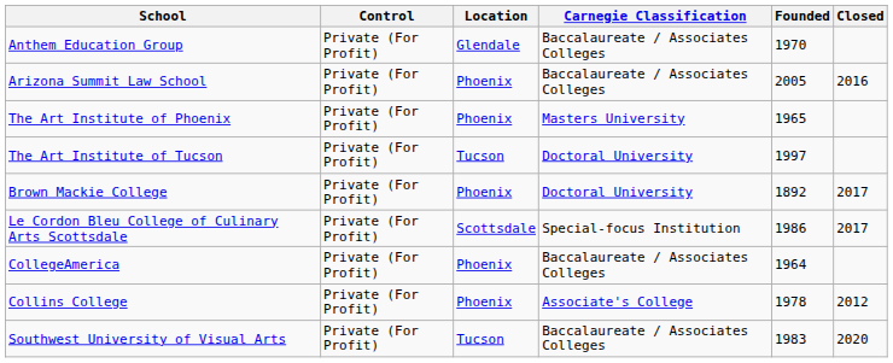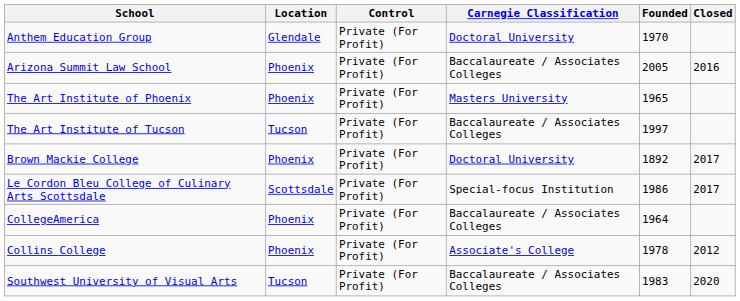 <table class="wikitable sortable">
 <tr>
 <th>School</th>
+<th>Location</th>
 <th>Control</th>
-<th>Location</th>
 <th><a href='#'>Carnegie Classification</a></th>
 <th>Founded</th>
 <th>Closed</th>
 </tr>
 <tr>
 <td><a href='#'>Anthem Education Group</a></td>
+<td><a href='#'>Glendale</a></td>
 <td>Private (For Profit)</td>
-<td><a href='#'>Glendale</a></td>
-<td>Baccalaureate / Associates Colleges</td>
+<td><a href='#'>Doctoral University</a></td>
 <td>1970</td>
 <td></td>
 </tr>
 <tr>
 <td><a href='#'>Arizona Summit Law School</a></td>
+<td><a href='#'>Phoenix</a></td>
 <td>Private (For Profit)</td>
-<td><a href='#'>Phoenix</a></td>
 <td>Baccalaureate / Associates Colleges</td>
 <td>2005</td>
 <td>2016</td>
 </tr>
 <tr>
 <td><a href='#'>The Art Institute of Phoenix</a></td>
+<td><a href='#'>Phoenix</a></td>
 <td>Private (For Profit)</td>
-<td><a href='#'>Phoenix</a></td>
 <td><a href='#'>Masters University</a></td>
 <td>1965</td>
 <td></td>
 </tr>
 <tr>
 <td><a href='#'>The Art Institute of Tucson</a></td>
+<td><a href='#'>Tucson</a></td>
 <td>Private (For Profit)</td>
-<td><a href='#'>Tucson</a></td>
-<td><a href='#'>Doctoral University</a></td>
+<td>Baccalaureate / Associates Colleges</td>
 <td>1997</td>
 <td></td>
 </tr>
 <tr>
 <td><a href='#'>Brown Mackie College</a></td>
+<td><a href='#'>Phoenix</a></td>
 <td>Private (For Profit)</td>
-<td><a href='#'>Phoenix</a></td>
 <td><a href='#'>Doctoral University</a></td>
 <td>1892</td>
 <td>2017</td>
 </tr>
 <tr>
 <td><a href='#'>Le Cordon Bleu College of Culinary Arts Scottsdale</a></td>
+<td><a href='#'>Scottsdale</a></td>
 <td>Private (For Profit)</td>
-<td><a href='#'>Scottsdale</a></td>
 <td>Special-focus Institution</td>
 <td>1986</td>
 <td>2017</td>
 </tr>
 <tr>
 <td><a href='#'>CollegeAmerica</a></td>
+<td><a href='#'>Phoenix</a></td>
 <td>Private (For Profit)</td>
-<td><a href='#'>Phoenix</a></td>
 <td>Baccalaureate / Associates Colleges</td>
 <td>1964</td>
 <td></td>
 </tr>
 <tr>
 <td><a href='#'>Collins College</a></td>
+<td><a href='#'>Phoenix</a></td>
 <td>Private (For Profit)</td>
-<td><a href='#'>Phoenix</a></td>
 <td><a href='#'>Associate's College</a></td>
 <td>1978</td>
 <td>2012</td>
 </tr>
 <tr>
 <td><a href='#'>Southwest University of Visual Arts</a></td>
+<td><a href='#'>Tucson</a></td>
 <td>Private (For Profit)</td>
-<td><a href='#'>Tucson</a></td>
 <td>Baccalaureate / Associates Colleges</td>
 <td>1983</td>
 <td>2020</td>
 </tr>
 </table>
